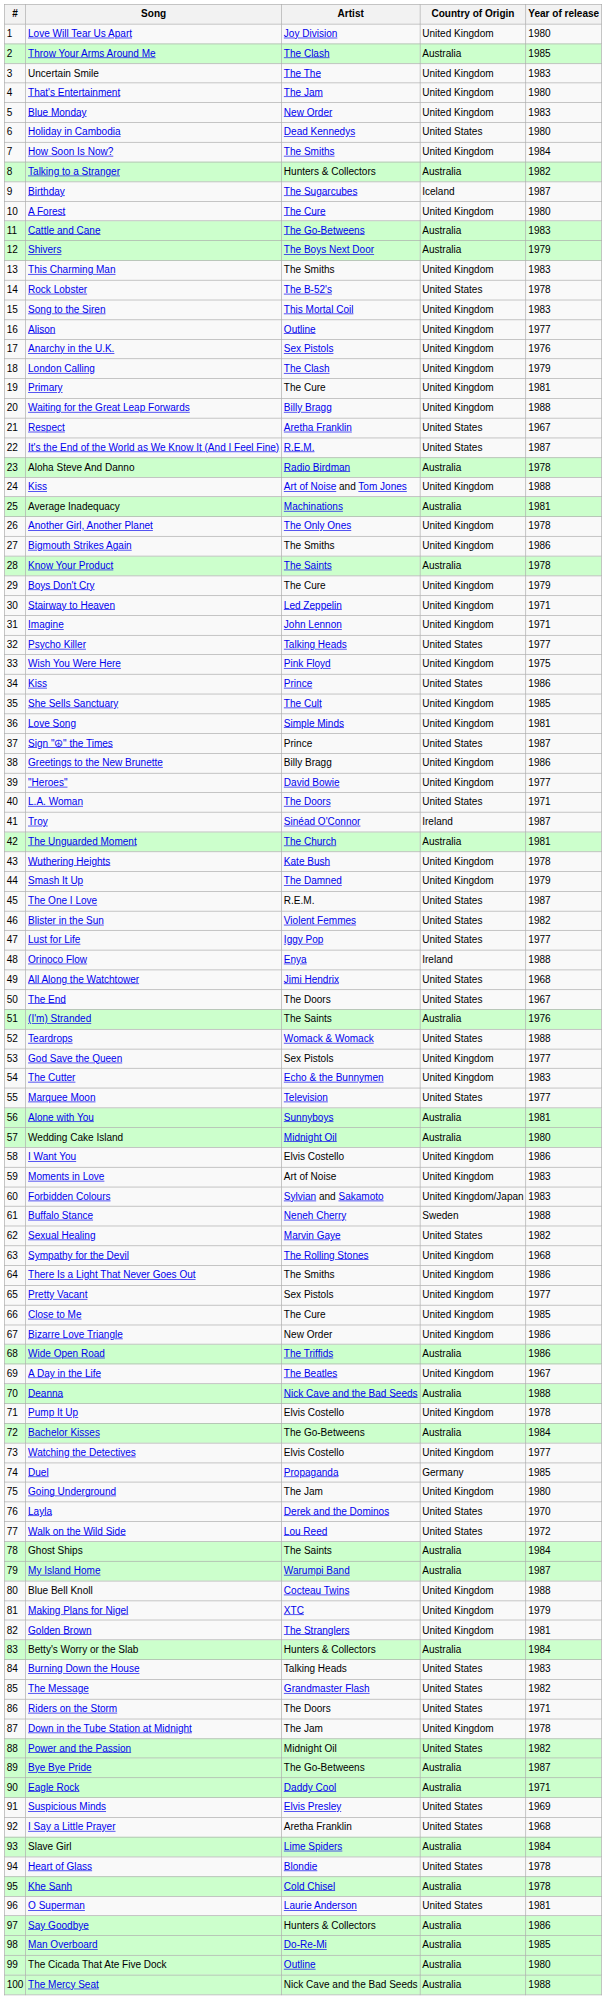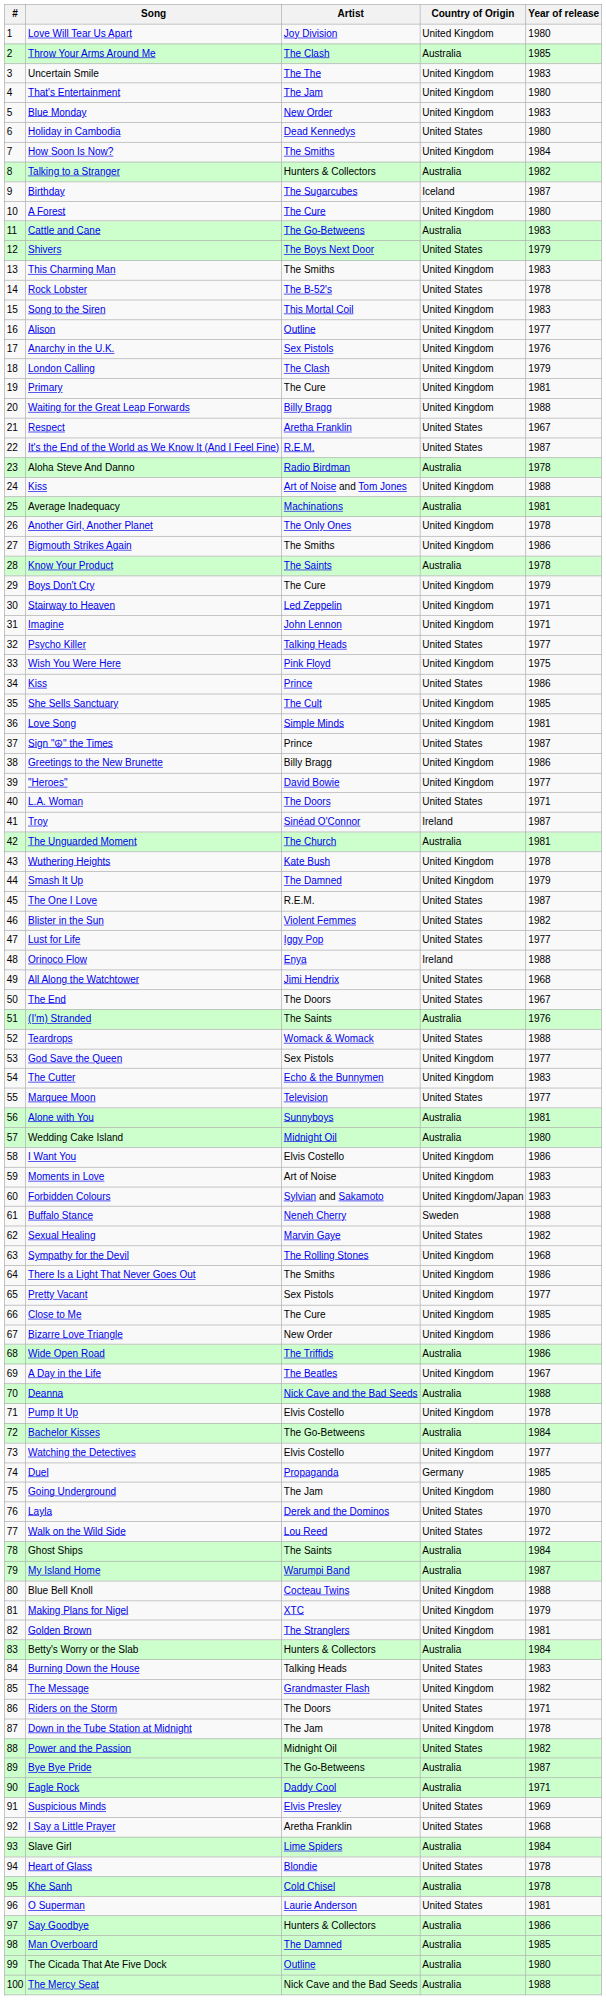 <table class="wikitable sortable" style="font-size:0.95em;line-height:1.5em;">
 <tr>
 <th>#</th>
 <th>Song</th>
 <th>Artist</th>
 <th>Country of Origin</th>
 <th>Year of release</th>
 </tr>
 <tr>
 <td>1</td>
 <td><a href='#'>Love Will Tear Us Apart</a></td>
 <td><a href='#'>Joy Division</a></td>
 <td>United Kingdom</td>
 <td>1980</td>
 </tr>
 <tr style="background:#ccffcc">
 <td>2</td>
 <td><a href='#'>Throw Your Arms Around Me</a></td>
 <td><a href='#'>The Clash</a></td>
 <td>Australia</td>
 <td>1985</td>
 </tr>
 <tr>
 <td>3</td>
 <td>Uncertain Smile</td>
 <td><a href='#'>The The</a></td>
 <td>United Kingdom</td>
 <td>1983</td>
 </tr>
 <tr>
 <td>4</td>
 <td><a href='#'>That's Entertainment</a></td>
 <td><a href='#'>The Jam</a></td>
 <td>United Kingdom</td>
 <td>1980</td>
 </tr>
 <tr>
 <td>5</td>
 <td><a href='#'>Blue Monday</a></td>
 <td><a href='#'>New Order</a></td>
 <td>United Kingdom</td>
 <td>1983</td>
 </tr>
 <tr>
 <td>6</td>
 <td><a href='#'>Holiday in Cambodia</a></td>
 <td><a href='#'>Dead Kennedys</a></td>
 <td>United States</td>
 <td>1980</td>
 </tr>
 <tr>
 <td>7</td>
 <td><a href='#'>How Soon Is Now?</a></td>
 <td><a href='#'>The Smiths</a></td>
 <td>United Kingdom</td>
 <td>1984</td>
 </tr>
 <tr style="background:#ccffcc">
 <td>8</td>
 <td><a href='#'>Talking to a Stranger</a></td>
 <td>Hunters & Collectors</td>
 <td>Australia</td>
 <td>1982</td>
 </tr>
 <tr>
 <td>9</td>
 <td><a href='#'>Birthday</a></td>
 <td><a href='#'>The Sugarcubes</a></td>
 <td>Iceland</td>
 <td>1987</td>
 </tr>
 <tr>
 <td>10</td>
 <td><a href='#'>A Forest</a></td>
 <td><a href='#'>The Cure</a></td>
 <td>United Kingdom</td>
 <td>1980</td>
 </tr>
 <tr style="background:#ccffcc">
 <td>11</td>
 <td><a href='#'>Cattle and Cane</a></td>
 <td><a href='#'>The Go-Betweens</a></td>
 <td>Australia</td>
 <td>1983</td>
 </tr>
 <tr style="background:#ccffcc">
 <td>12</td>
 <td><a href='#'>Shivers</a></td>
 <td><a href='#'>The Boys Next Door</a></td>
-<td>Australia</td>
+<td>United States</td>
 <td>1979</td>
 </tr>
 <tr>
 <td>13</td>
 <td><a href='#'>This Charming Man</a></td>
 <td>The Smiths</td>
 <td>United Kingdom</td>
 <td>1983</td>
 </tr>
 <tr>
 <td>14</td>
 <td><a href='#'>Rock Lobster</a></td>
 <td><a href='#'>The B-52's</a></td>
 <td>United States</td>
 <td>1978</td>
 </tr>
 <tr>
 <td>15</td>
 <td><a href='#'>Song to the Siren</a></td>
 <td><a href='#'>This Mortal Coil</a></td>
 <td>United Kingdom</td>
 <td>1983</td>
 </tr>
 <tr>
 <td>16</td>
 <td><a href='#'>Alison</a></td>
 <td><a href='#'>Outline</a></td>
 <td>United Kingdom</td>
 <td>1977</td>
 </tr>
 <tr>
 <td>17</td>
 <td><a href='#'>Anarchy in the U.K.</a></td>
 <td><a href='#'>Sex Pistols</a></td>
 <td>United Kingdom</td>
 <td>1976</td>
 </tr>
 <tr>
 <td>18</td>
 <td><a href='#'>London Calling</a></td>
 <td><a href='#'>The Clash</a></td>
 <td>United Kingdom</td>
 <td>1979</td>
 </tr>
 <tr>
 <td>19</td>
 <td><a href='#'>Primary</a></td>
 <td>The Cure</td>
 <td>United Kingdom</td>
 <td>1981</td>
 </tr>
 <tr>
 <td>20</td>
 <td><a href='#'>Waiting for the Great Leap Forwards</a></td>
 <td><a href='#'>Billy Bragg</a></td>
 <td>United Kingdom</td>
 <td>1988</td>
 </tr>
 <tr>
 <td>21</td>
 <td><a href='#'>Respect</a></td>
 <td><a href='#'>Aretha Franklin</a></td>
 <td>United States</td>
 <td>1967</td>
 </tr>
 <tr>
 <td>22</td>
 <td><a href='#'>It's the End of the World as We Know It (And I Feel Fine)</a></td>
 <td><a href='#'>R.E.M.</a></td>
 <td>United States</td>
 <td>1987</td>
 </tr>
 <tr style="background:#ccffcc">
 <td>23</td>
 <td>Aloha Steve And Danno</td>
 <td><a href='#'>Radio Birdman</a></td>
 <td>Australia</td>
 <td>1978</td>
 </tr>
 <tr>
 <td>24</td>
 <td><a href='#'>Kiss</a></td>
 <td><a href='#'>Art of Noise</a> and <a href='#'>Tom Jones</a></td>
 <td>United Kingdom</td>
 <td>1988</td>
 </tr>
 <tr style="background:#ccffcc">
 <td>25</td>
 <td>Average Inadequacy</td>
 <td><a href='#'>Machinations</a></td>
 <td>Australia</td>
 <td>1981</td>
 </tr>
 <tr>
 <td>26</td>
 <td><a href='#'>Another Girl, Another Planet</a></td>
 <td><a href='#'>The Only Ones</a></td>
 <td>United Kingdom</td>
 <td>1978</td>
 </tr>
 <tr>
 <td>27</td>
 <td><a href='#'>Bigmouth Strikes Again</a></td>
 <td>The Smiths</td>
 <td>United Kingdom</td>
 <td>1986</td>
 </tr>
 <tr style="background:#ccffcc">
 <td>28</td>
 <td><a href='#'>Know Your Product</a></td>
 <td><a href='#'>The Saints</a></td>
 <td>Australia</td>
 <td>1978</td>
 </tr>
 <tr>
 <td>29</td>
 <td><a href='#'>Boys Don't Cry</a></td>
 <td>The Cure</td>
 <td>United Kingdom</td>
 <td>1979</td>
 </tr>
 <tr>
 <td>30</td>
 <td><a href='#'>Stairway to Heaven</a></td>
 <td><a href='#'>Led Zeppelin</a></td>
 <td>United Kingdom</td>
 <td>1971</td>
 </tr>
 <tr>
 <td>31</td>
 <td><a href='#'>Imagine</a></td>
 <td><a href='#'>John Lennon</a></td>
 <td>United Kingdom</td>
 <td>1971</td>
 </tr>
 <tr>
 <td>32</td>
 <td><a href='#'>Psycho Killer</a></td>
 <td><a href='#'>Talking Heads</a></td>
 <td>United States</td>
 <td>1977</td>
 </tr>
 <tr>
 <td>33</td>
 <td><a href='#'>Wish You Were Here</a></td>
 <td><a href='#'>Pink Floyd</a></td>
 <td>United Kingdom</td>
 <td>1975</td>
 </tr>
 <tr>
 <td>34</td>
 <td><a href='#'>Kiss</a></td>
 <td><a href='#'>Prince</a></td>
 <td>United States</td>
 <td>1986</td>
 </tr>
 <tr>
 <td>35</td>
 <td><a href='#'>She Sells Sanctuary</a></td>
 <td><a href='#'>The Cult</a></td>
 <td>United Kingdom</td>
 <td>1985</td>
 </tr>
 <tr>
 <td>36</td>
 <td><a href='#'>Love Song</a></td>
 <td><a href='#'>Simple Minds</a></td>
 <td>United Kingdom</td>
 <td>1981</td>
 </tr>
 <tr>
 <td>37</td>
 <td><a href='#'>Sign "☮" the Times</a></td>
 <td>Prince</td>
 <td>United States</td>
 <td>1987</td>
 </tr>
 <tr>
 <td>38</td>
 <td><a href='#'>Greetings to the New Brunette</a></td>
 <td>Billy Bragg</td>
 <td>United Kingdom</td>
 <td>1986</td>
 </tr>
 <tr>
 <td>39</td>
 <td><a href='#'>"Heroes"</a></td>
 <td><a href='#'>David Bowie</a></td>
 <td>United Kingdom</td>
 <td>1977</td>
 </tr>
 <tr>
 <td>40</td>
 <td><a href='#'>L.A. Woman</a></td>
 <td><a href='#'>The Doors</a></td>
 <td>United States</td>
 <td>1971</td>
 </tr>
 <tr>
 <td>41</td>
 <td><a href='#'>Troy</a></td>
 <td><a href='#'>Sinéad O'Connor</a></td>
 <td>Ireland</td>
 <td>1987</td>
 </tr>
 <tr style="background:#ccffcc">
 <td>42</td>
 <td><a href='#'>The Unguarded Moment</a></td>
 <td><a href='#'>The Church</a></td>
 <td>Australia</td>
 <td>1981</td>
 </tr>
 <tr>
 <td>43</td>
 <td><a href='#'>Wuthering Heights</a></td>
 <td><a href='#'>Kate Bush</a></td>
 <td>United Kingdom</td>
 <td>1978</td>
 </tr>
 <tr>
 <td>44</td>
 <td><a href='#'>Smash It Up</a></td>
 <td><a href='#'>The Damned</a></td>
 <td>United Kingdom</td>
 <td>1979</td>
 </tr>
 <tr>
 <td>45</td>
 <td><a href='#'>The One I Love</a></td>
 <td>R.E.M.</td>
 <td>United States</td>
 <td>1987</td>
 </tr>
 <tr>
 <td>46</td>
 <td><a href='#'>Blister in the Sun</a></td>
 <td><a href='#'>Violent Femmes</a></td>
 <td>United States</td>
 <td>1982</td>
 </tr>
 <tr>
 <td>47</td>
 <td><a href='#'>Lust for Life</a></td>
 <td><a href='#'>Iggy Pop</a></td>
 <td>United States</td>
 <td>1977</td>
 </tr>
 <tr>
 <td>48</td>
 <td><a href='#'>Orinoco Flow</a></td>
 <td><a href='#'>Enya</a></td>
 <td>Ireland</td>
 <td>1988</td>
 </tr>
 <tr>
 <td>49</td>
 <td><a href='#'>All Along the Watchtower</a></td>
 <td><a href='#'>Jimi Hendrix</a></td>
 <td>United States</td>
 <td>1968</td>
 </tr>
 <tr>
 <td>50</td>
 <td><a href='#'>The End</a></td>
 <td>The Doors</td>
 <td>United States</td>
 <td>1967</td>
 </tr>
 <tr style="background:#ccffcc">
 <td>51</td>
 <td><a href='#'>(I'm) Stranded</a></td>
 <td>The Saints</td>
 <td>Australia</td>
 <td>1976</td>
 </tr>
 <tr>
 <td>52</td>
 <td><a href='#'>Teardrops</a></td>
 <td><a href='#'>Womack & Womack</a></td>
 <td>United States</td>
 <td>1988</td>
 </tr>
 <tr>
 <td>53</td>
 <td><a href='#'>God Save the Queen</a></td>
 <td>Sex Pistols</td>
 <td>United Kingdom</td>
 <td>1977</td>
 </tr>
 <tr>
 <td>54</td>
 <td><a href='#'>The Cutter</a></td>
 <td><a href='#'>Echo & the Bunnymen</a></td>
 <td>United Kingdom</td>
 <td>1983</td>
 </tr>
 <tr>
 <td>55</td>
 <td><a href='#'>Marquee Moon</a></td>
 <td><a href='#'>Television</a></td>
 <td>United States</td>
 <td>1977</td>
 </tr>
 <tr style="background:#ccffcc">
 <td>56</td>
 <td><a href='#'>Alone with You</a></td>
 <td><a href='#'>Sunnyboys</a></td>
 <td>Australia</td>
 <td>1981</td>
 </tr>
 <tr style="background:#ccffcc">
 <td>57</td>
 <td>Wedding Cake Island</td>
 <td><a href='#'>Midnight Oil</a></td>
 <td>Australia</td>
 <td>1980</td>
 </tr>
 <tr>
 <td>58</td>
 <td><a href='#'>I Want You</a></td>
 <td>Elvis Costello</td>
 <td>United Kingdom</td>
 <td>1986</td>
 </tr>
 <tr>
 <td>59</td>
 <td><a href='#'>Moments in Love</a></td>
 <td>Art of Noise</td>
 <td>United Kingdom</td>
 <td>1983</td>
 </tr>
 <tr>
 <td>60</td>
 <td><a href='#'>Forbidden Colours</a></td>
 <td><a href='#'>Sylvian</a> and <a href='#'>Sakamoto</a></td>
 <td>United Kingdom/Japan</td>
 <td>1983</td>
 </tr>
 <tr>
 <td>61</td>
 <td><a href='#'>Buffalo Stance</a></td>
 <td><a href='#'>Neneh Cherry</a></td>
 <td>Sweden</td>
 <td>1988</td>
 </tr>
 <tr>
 <td>62</td>
 <td><a href='#'>Sexual Healing</a></td>
 <td><a href='#'>Marvin Gaye</a></td>
 <td>United States</td>
 <td>1982</td>
 </tr>
 <tr>
 <td>63</td>
 <td><a href='#'>Sympathy for the Devil</a></td>
 <td><a href='#'>The Rolling Stones</a></td>
 <td>United Kingdom</td>
 <td>1968</td>
 </tr>
 <tr>
 <td>64</td>
 <td><a href='#'>There Is a Light That Never Goes Out</a></td>
 <td>The Smiths</td>
 <td>United Kingdom</td>
 <td>1986</td>
 </tr>
 <tr>
 <td>65</td>
 <td><a href='#'>Pretty Vacant</a></td>
 <td>Sex Pistols</td>
 <td>United Kingdom</td>
 <td>1977</td>
 </tr>
 <tr>
 <td>66</td>
 <td><a href='#'>Close to Me</a></td>
 <td>The Cure</td>
 <td>United Kingdom</td>
 <td>1985</td>
 </tr>
 <tr>
 <td>67</td>
 <td><a href='#'>Bizarre Love Triangle</a></td>
 <td>New Order</td>
 <td>United Kingdom</td>
 <td>1986</td>
 </tr>
 <tr style="background:#ccffcc">
 <td>68</td>
 <td><a href='#'>Wide Open Road</a></td>
 <td><a href='#'>The Triffids</a></td>
 <td>Australia</td>
 <td>1986</td>
 </tr>
 <tr>
 <td>69</td>
 <td><a href='#'>A Day in the Life</a></td>
 <td><a href='#'>The Beatles</a></td>
 <td>United Kingdom</td>
 <td>1967</td>
 </tr>
 <tr style="background:#ccffcc">
 <td>70</td>
 <td><a href='#'>Deanna</a></td>
 <td><a href='#'>Nick Cave and the Bad Seeds</a></td>
 <td>Australia</td>
 <td>1988</td>
 </tr>
 <tr>
 <td>71</td>
 <td><a href='#'>Pump It Up</a></td>
 <td>Elvis Costello</td>
 <td>United Kingdom</td>
 <td>1978</td>
 </tr>
 <tr style="background:#ccffcc">
 <td>72</td>
 <td><a href='#'>Bachelor Kisses</a></td>
 <td>The Go-Betweens</td>
 <td>Australia</td>
 <td>1984</td>
 </tr>
 <tr>
 <td>73</td>
 <td><a href='#'>Watching the Detectives</a></td>
 <td>Elvis Costello</td>
 <td>United Kingdom</td>
 <td>1977</td>
 </tr>
 <tr>
 <td>74</td>
 <td><a href='#'>Duel</a></td>
 <td><a href='#'>Propaganda</a></td>
 <td>Germany</td>
 <td>1985</td>
 </tr>
 <tr>
 <td>75</td>
 <td><a href='#'>Going Underground</a></td>
 <td>The Jam</td>
 <td>United Kingdom</td>
 <td>1980</td>
 </tr>
 <tr>
 <td>76</td>
 <td><a href='#'>Layla</a></td>
 <td><a href='#'>Derek and the Dominos</a></td>
 <td>United States</td>
 <td>1970</td>
 </tr>
 <tr>
 <td>77</td>
 <td><a href='#'>Walk on the Wild Side</a></td>
 <td><a href='#'>Lou Reed</a></td>
 <td>United States</td>
 <td>1972</td>
 </tr>
 <tr style="background:#ccffcc">
 <td>78</td>
 <td>Ghost Ships</td>
 <td>The Saints</td>
 <td>Australia</td>
 <td>1984</td>
 </tr>
 <tr style="background:#ccffcc">
 <td>79</td>
 <td><a href='#'>My Island Home</a></td>
 <td><a href='#'>Warumpi Band</a></td>
 <td>Australia</td>
 <td>1987</td>
 </tr>
 <tr>
 <td>80</td>
 <td>Blue Bell Knoll</td>
 <td><a href='#'>Cocteau Twins</a></td>
 <td>United Kingdom</td>
 <td>1988</td>
 </tr>
 <tr>
 <td>81</td>
 <td><a href='#'>Making Plans for Nigel</a></td>
 <td><a href='#'>XTC</a></td>
 <td>United Kingdom</td>
 <td>1979</td>
 </tr>
 <tr>
 <td>82</td>
 <td><a href='#'>Golden Brown</a></td>
 <td><a href='#'>The Stranglers</a></td>
 <td>United Kingdom</td>
 <td>1981</td>
 </tr>
 <tr style="background:#ccffcc">
 <td>83</td>
 <td>Betty's Worry or the Slab</td>
 <td>Hunters & Collectors</td>
 <td>Australia</td>
 <td>1984</td>
 </tr>
 <tr>
 <td>84</td>
 <td><a href='#'>Burning Down the House</a></td>
 <td>Talking Heads</td>
 <td>United States</td>
 <td>1983</td>
 </tr>
 <tr>
 <td>85</td>
 <td><a href='#'>The Message</a></td>
 <td><a href='#'>Grandmaster Flash</a></td>
-<td>United States</td>
+<td>United Kingdom</td>
 <td>1982</td>
 </tr>
 <tr>
 <td>86</td>
 <td><a href='#'>Riders on the Storm</a></td>
 <td>The Doors</td>
 <td>United States</td>
 <td>1971</td>
 </tr>
 <tr>
 <td>87</td>
 <td><a href='#'>Down in the Tube Station at Midnight</a></td>
 <td>The Jam</td>
 <td>United Kingdom</td>
 <td>1978</td>
 </tr>
 <tr style="background:#ccffcc">
 <td>88</td>
 <td><a href='#'>Power and the Passion</a></td>
 <td>Midnight Oil</td>
 <td>United States</td>
 <td>1982</td>
 </tr>
 <tr style="background:#ccffcc">
 <td>89</td>
 <td><a href='#'>Bye Bye Pride</a></td>
 <td>The Go-Betweens</td>
 <td>Australia</td>
 <td>1987</td>
 </tr>
 <tr style="background:#ccffcc">
 <td>90</td>
 <td><a href='#'>Eagle Rock</a></td>
 <td><a href='#'>Daddy Cool</a></td>
 <td>Australia</td>
 <td>1971</td>
 </tr>
 <tr>
 <td>91</td>
 <td><a href='#'>Suspicious Minds</a></td>
 <td><a href='#'>Elvis Presley</a></td>
 <td>United States</td>
 <td>1969</td>
 </tr>
 <tr>
 <td>92</td>
 <td><a href='#'>I Say a Little Prayer</a></td>
 <td>Aretha Franklin</td>
 <td>United States</td>
 <td>1968</td>
 </tr>
 <tr style="background:#ccffcc">
 <td>93</td>
 <td>Slave Girl</td>
 <td><a href='#'>Lime Spiders</a></td>
 <td>Australia</td>
 <td>1984</td>
 </tr>
 <tr>
 <td>94</td>
 <td><a href='#'>Heart of Glass</a></td>
 <td><a href='#'>Blondie</a></td>
 <td>United States</td>
 <td>1978</td>
 </tr>
 <tr style="background:#ccffcc">
 <td>95</td>
 <td><a href='#'>Khe Sanh</a></td>
 <td><a href='#'>Cold Chisel</a></td>
 <td>Australia</td>
 <td>1978</td>
 </tr>
 <tr>
 <td>96</td>
 <td><a href='#'>O Superman</a></td>
 <td><a href='#'>Laurie Anderson</a></td>
 <td>United States</td>
 <td>1981</td>
 </tr>
 <tr style="background:#ccffcc">
 <td>97</td>
 <td><a href='#'>Say Goodbye</a></td>
 <td>Hunters & Collectors</td>
 <td>Australia</td>
 <td>1986</td>
 </tr>
 <tr style="background:#ccffcc">
 <td>98</td>
 <td><a href='#'>Man Overboard</a></td>
-<td><a href='#'>Do-Re-Mi</a></td>
+<td><a href='#'>The Damned</a></td>
 <td>Australia</td>
 <td>1985</td>
 </tr>
 <tr style="background:#ccffcc">
 <td>99</td>
 <td>The Cicada That Ate Five Dock</td>
 <td><a href='#'>Outline</a></td>
 <td>Australia</td>
 <td>1980</td>
 </tr>
 <tr style="background:#ccffcc">
 <td>100</td>
 <td><a href='#'>The Mercy Seat</a></td>
 <td>Nick Cave and the Bad Seeds</td>
 <td>Australia</td>
 <td>1988</td>
 </tr>
 </table>
